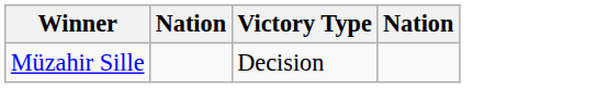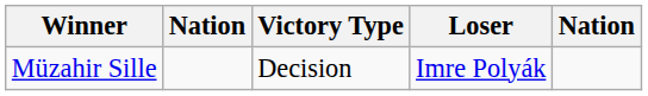 <table class="wikitable sortable" style="text-align:left;">
 <tr>
 <th>Winner</th>
 <th>Nation</th>
 <th>Victory Type</th>
+<th>Loser</th>
 <th>Nation</th>
 </tr>
 <tr>
 <td><a href='#'>Müzahir Sille</a></td>
 <td></td>
 <td>Decision</td>
+<td><a href='#'>Imre Polyák</a></td>
 <td></td>
 </tr>
 </table>
